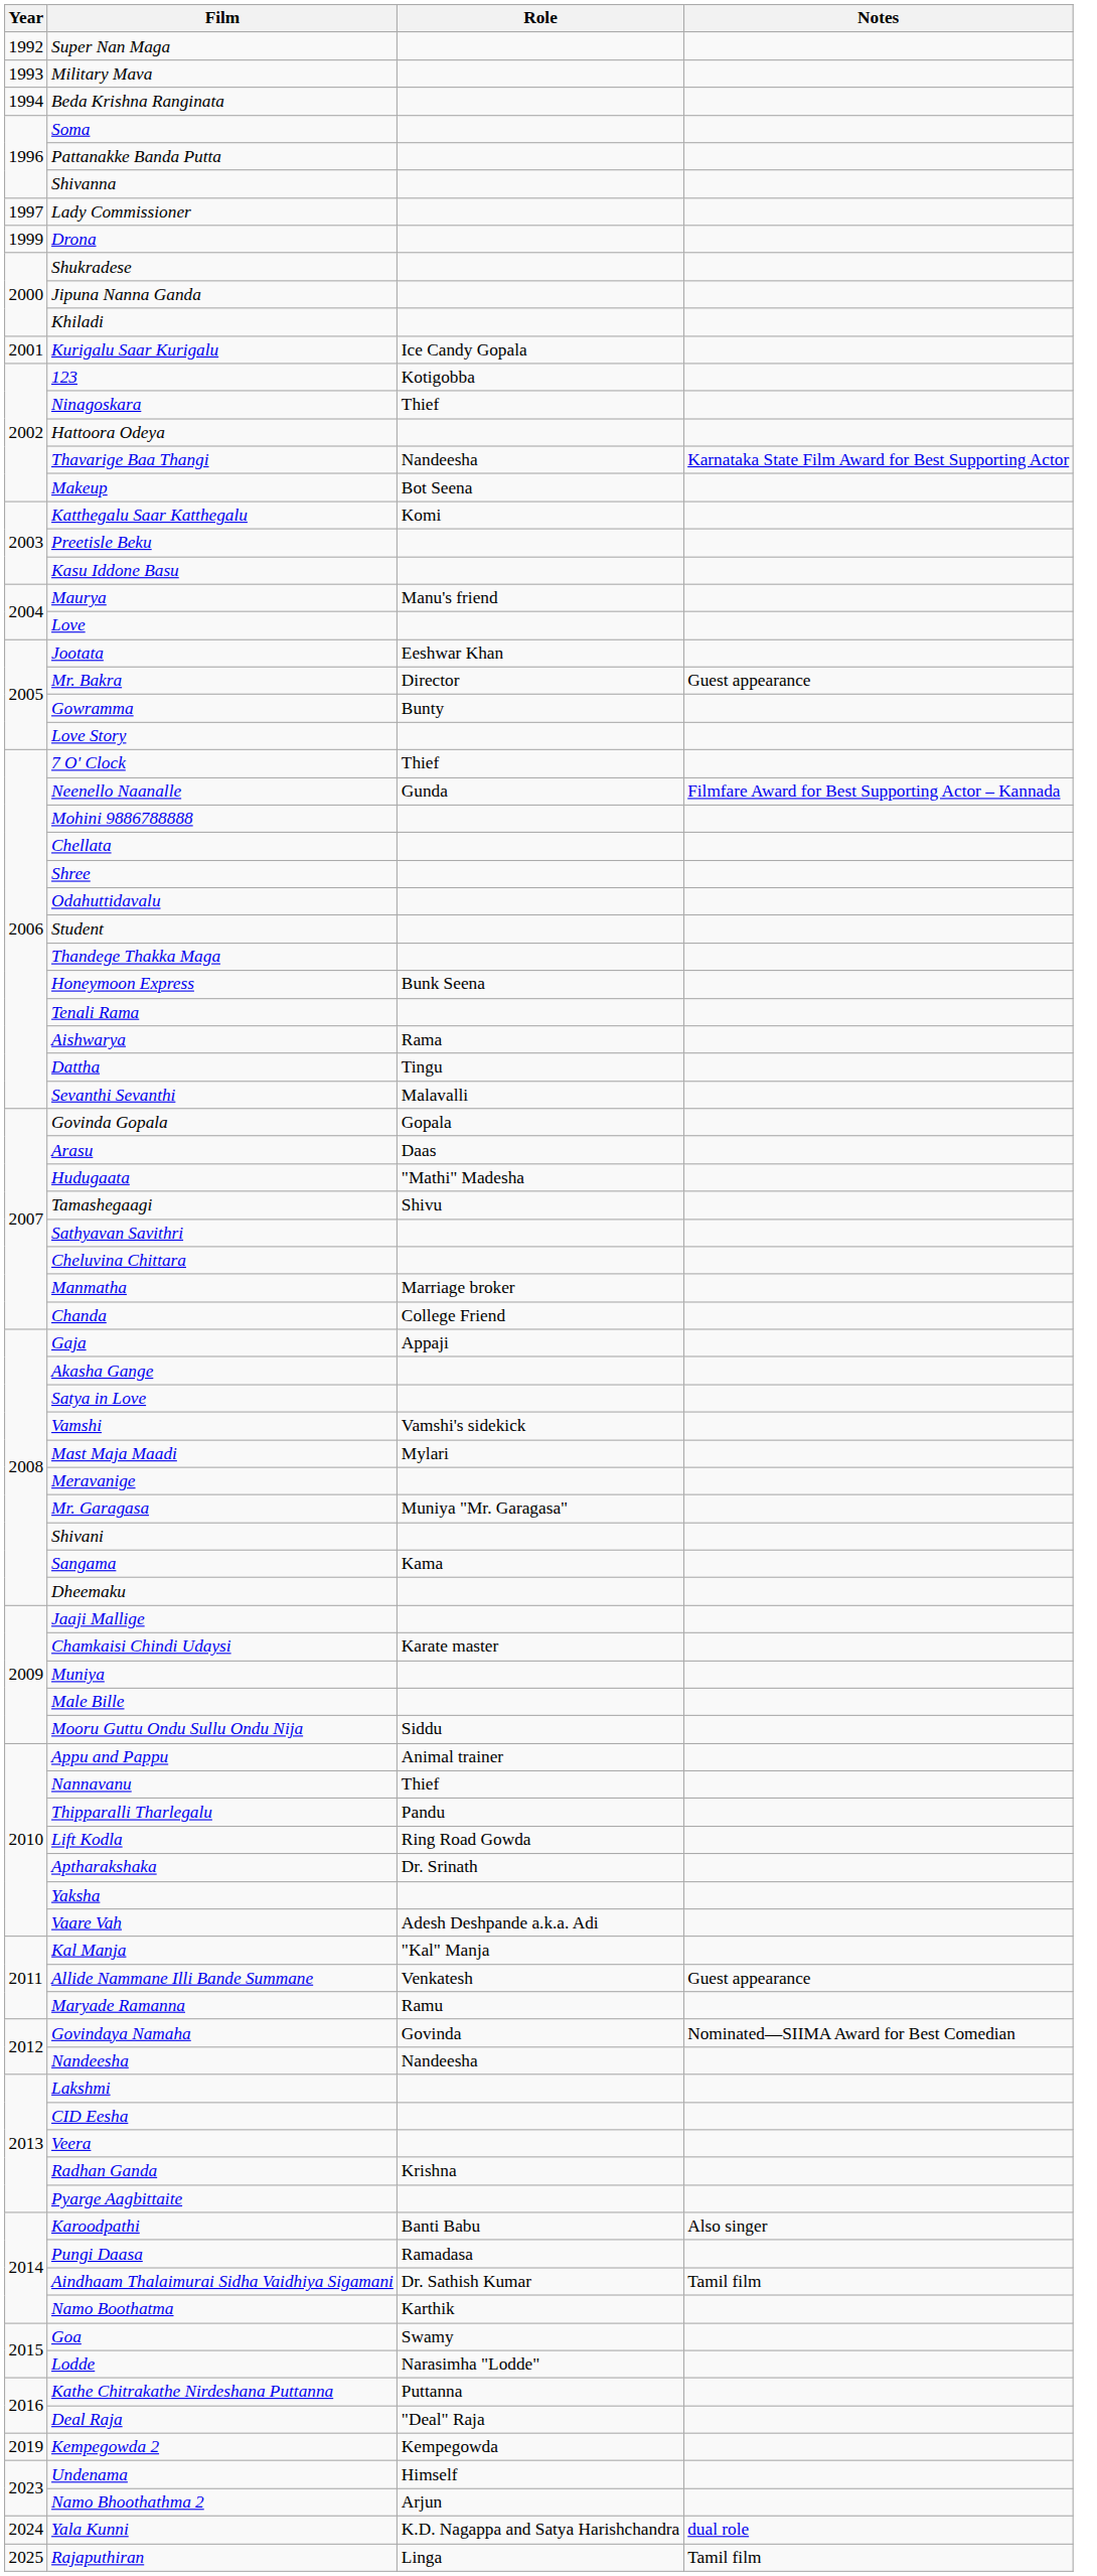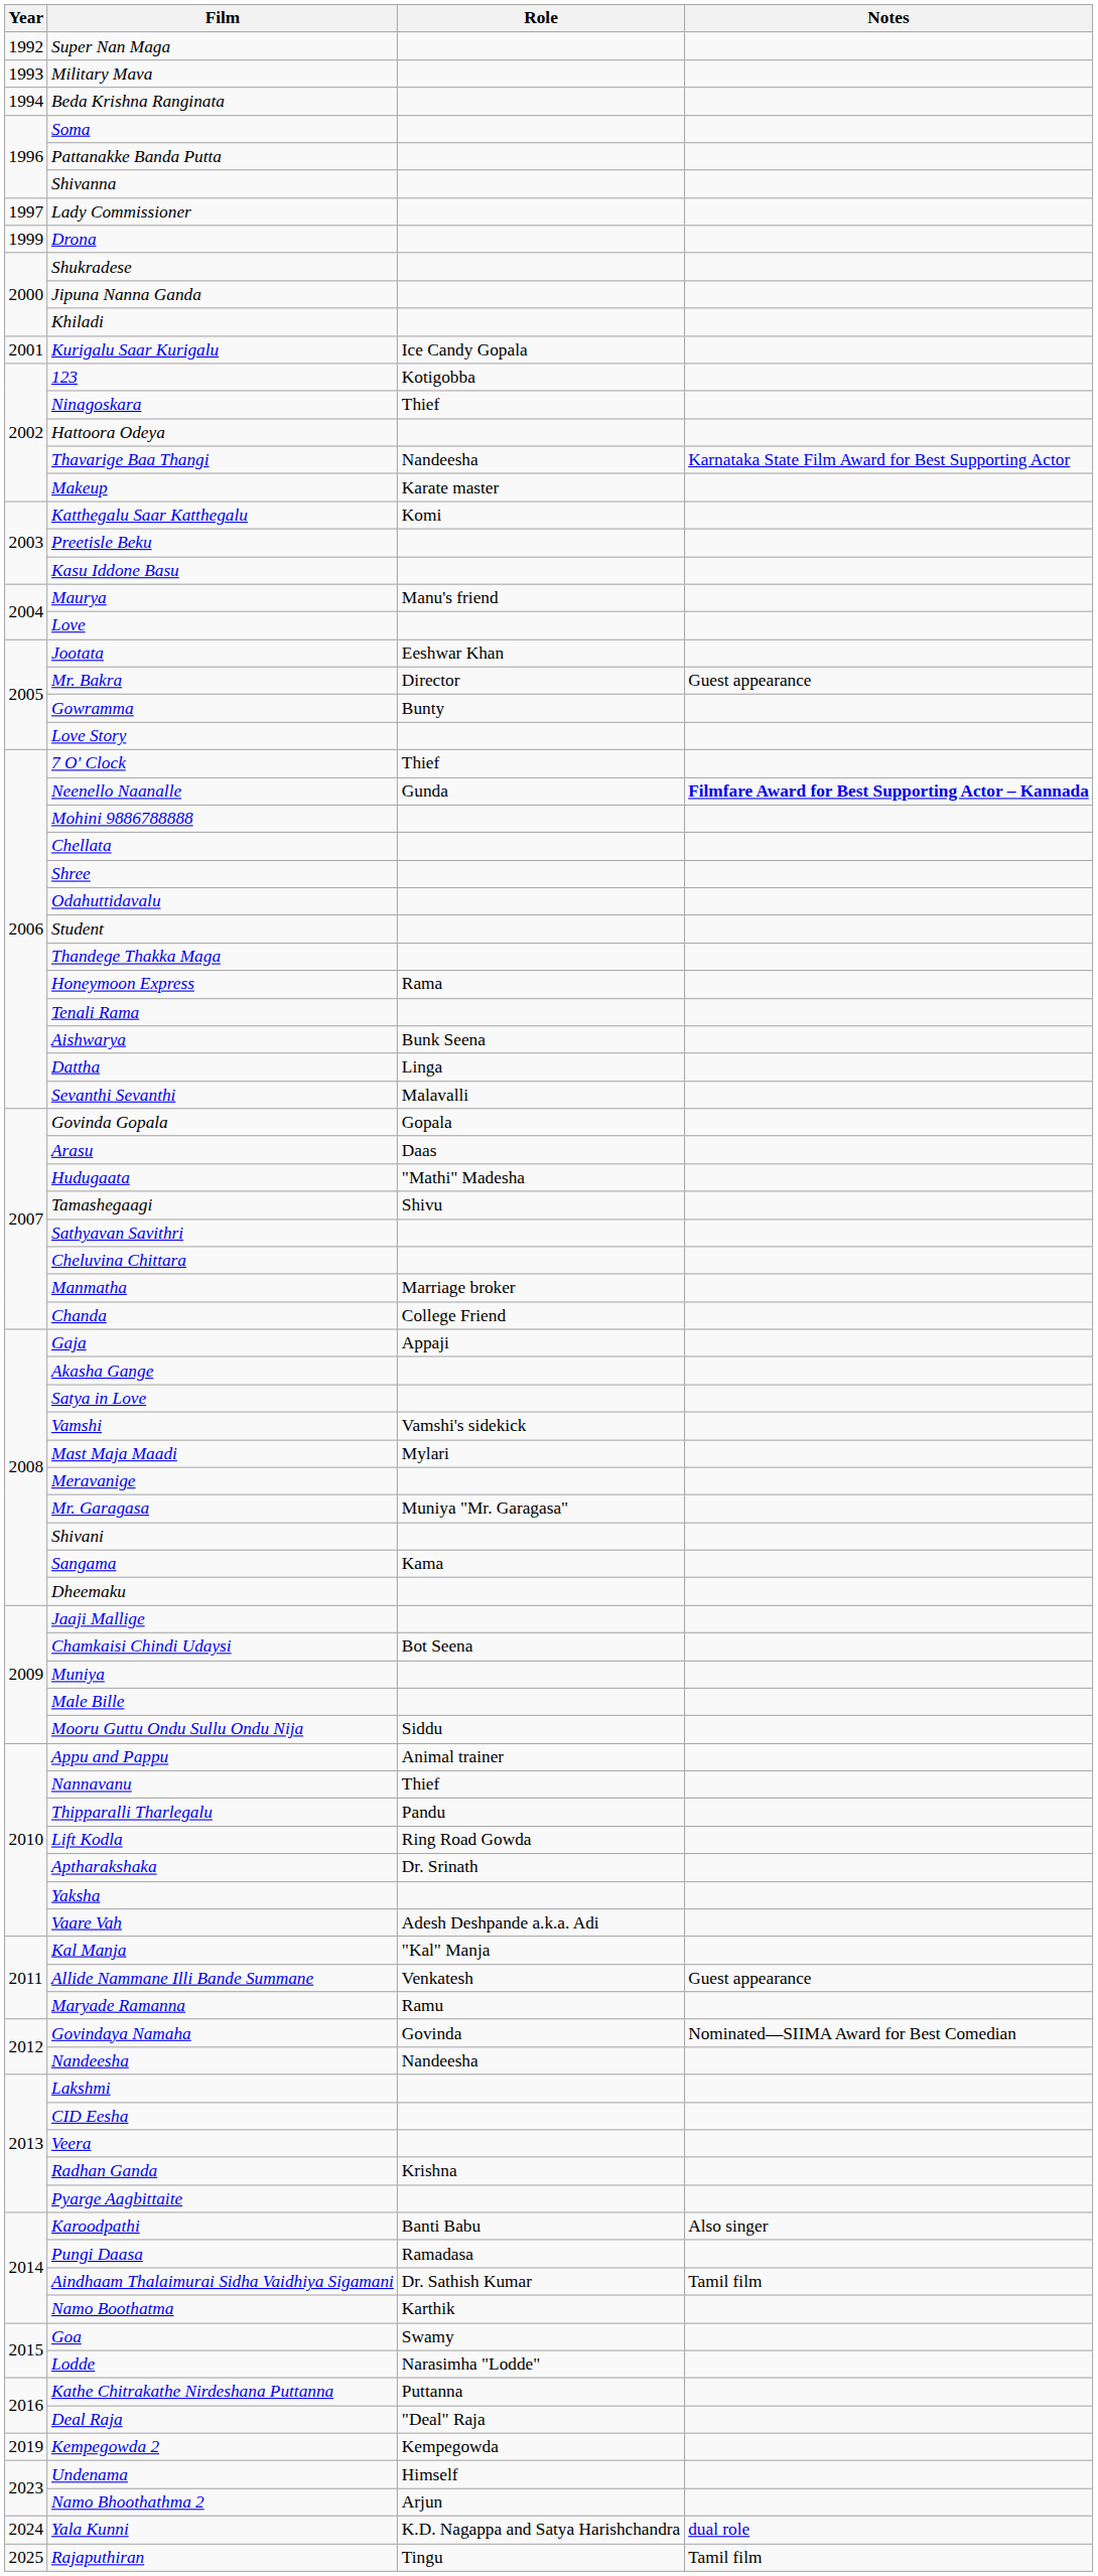 <table class="wikitable">
 <tr>
 <th>Year</th>
 <th>Film</th>
 <th>Role</th>
 <th>Notes</th>
 </tr>
 <tr>
 <td>1992</td>
 <td><em>Super Nan Maga</em></td>
 <td></td>
 <td></td>
 </tr>
 <tr>
 <td>1993</td>
 <td><em>Military Mava</em></td>
 <td></td>
 <td></td>
 </tr>
 <tr>
 <td>1994</td>
 <td><em>Beda Krishna Ranginata</em></td>
 <td></td>
 <td></td>
 </tr>
 <tr>
 <td rowspan="3">1996</td>
 <td><em><a href='#'>Soma</a></em></td>
 <td></td>
 <td></td>
 </tr>
 <tr>
 <td><em>Pattanakke Banda Putta</em></td>
 <td></td>
 <td></td>
 </tr>
 <tr>
 <td><em>Shivanna</em></td>
 <td></td>
 <td></td>
 </tr>
 <tr>
 <td>1997</td>
 <td><em>Lady Commissioner</em></td>
 <td></td>
 <td></td>
 </tr>
 <tr>
 <td>1999</td>
 <td><em><a href='#'>Drona</a></em></td>
 <td></td>
 <td></td>
 </tr>
 <tr>
 <td rowspan="3">2000</td>
 <td><em>Shukradese</em></td>
 <td></td>
 <td></td>
 </tr>
 <tr>
 <td><em>Jipuna Nanna Ganda</em></td>
 <td></td>
 <td></td>
 </tr>
 <tr>
 <td><em>Khiladi</em></td>
 <td></td>
 <td></td>
 </tr>
 <tr>
 <td>2001</td>
 <td><em><a href='#'>Kurigalu Saar Kurigalu</a></em></td>
 <td>Ice Candy Gopala</td>
 <td></td>
 </tr>
 <tr>
 <td rowspan="5">2002</td>
 <td><em><a href='#'>123</a></em></td>
 <td>Kotigobba</td>
 <td></td>
 </tr>
 <tr>
 <td><em><a href='#'>Ninagoskara</a></em></td>
 <td>Thief</td>
 <td></td>
 </tr>
 <tr>
 <td><em>Hattoora Odeya</em></td>
 <td></td>
 <td></td>
 </tr>
 <tr>
 <td><em><a href='#'>Thavarige Baa Thangi</a></em></td>
 <td>Nandeesha</td>
 <td><a href='#'>Karnataka State Film Award for Best Supporting Actor</a></td>
 </tr>
 <tr>
 <td><em><a href='#'>Makeup</a></em></td>
-<td>Bot Seena</td>
+<td>Karate master</td>
 <td></td>
 </tr>
 <tr>
 <td rowspan="3">2003</td>
 <td><em><a href='#'>Katthegalu Saar Katthegalu</a></em></td>
 <td>Komi</td>
 <td></td>
 </tr>
 <tr>
 <td><em><a href='#'>Preetisle Beku</a></em></td>
 <td></td>
 <td></td>
 </tr>
 <tr>
 <td><em><a href='#'>Kasu Iddone Basu</a></em></td>
 <td></td>
 <td></td>
 </tr>
 <tr>
 <td rowspan="2">2004</td>
 <td><em><a href='#'>Maurya</a></em></td>
 <td>Manu's friend</td>
 <td></td>
 </tr>
 <tr>
 <td><em><a href='#'>Love</a></em></td>
 <td></td>
 <td></td>
 </tr>
 <tr>
 <td rowspan="4">2005</td>
 <td><em><a href='#'>Jootata</a></em></td>
 <td>Eeshwar Khan</td>
 <td></td>
 </tr>
 <tr>
 <td><em><a href='#'>Mr. Bakra</a></em></td>
 <td>Director</td>
 <td>Guest appearance</td>
 </tr>
 <tr>
 <td><em><a href='#'>Gowramma</a></em></td>
 <td>Bunty</td>
 <td></td>
 </tr>
 <tr>
 <td><em><a href='#'>Love Story</a></em></td>
 <td></td>
 <td></td>
 </tr>
 <tr>
 <td rowspan="13">2006</td>
 <td><em><a href='#'>7 O' Clock</a></em></td>
 <td>Thief</td>
 <td></td>
 </tr>
 <tr>
 <td><em><a href='#'>Neenello Naanalle</a></em></td>
 <td>Gunda</td>
-<td><a href='#'>Filmfare Award for Best Supporting Actor – Kannada</a></td>
+<td><strong><a href='#'>Filmfare Award for Best Supporting Actor – Kannada</a></strong></td>
 </tr>
 <tr>
 <td><em><a href='#'>Mohini 9886788888</a></em></td>
 <td></td>
 <td></td>
 </tr>
 <tr>
 <td><em><a href='#'>Chellata</a></em></td>
 <td></td>
 <td></td>
 </tr>
 <tr>
 <td><em><a href='#'>Shree</a></em></td>
 <td></td>
 <td></td>
 </tr>
 <tr>
 <td><em><a href='#'>Odahuttidavalu</a></em></td>
 <td></td>
 <td></td>
 </tr>
 <tr>
 <td><em>Student</em></td>
 <td></td>
 <td></td>
 </tr>
 <tr>
 <td><em><a href='#'>Thandege Thakka Maga</a></em></td>
 <td></td>
 <td></td>
 </tr>
 <tr>
 <td><em><a href='#'>Honeymoon Express</a></em></td>
-<td>Bunk Seena</td>
+<td>Rama</td>
 <td></td>
 </tr>
 <tr>
 <td><em><a href='#'>Tenali Rama</a></em></td>
 <td></td>
 <td></td>
 </tr>
 <tr>
 <td><em><a href='#'>Aishwarya</a></em></td>
-<td>Rama</td>
+<td>Bunk Seena</td>
 <td></td>
 </tr>
 <tr>
 <td><em><a href='#'>Dattha</a></em></td>
-<td>Tingu</td>
+<td>Linga</td>
 <td></td>
 </tr>
 <tr>
 <td><em><a href='#'>Sevanthi Sevanthi</a></em></td>
 <td>Malavalli</td>
 <td></td>
 </tr>
 <tr>
 <td rowspan="8">2007</td>
 <td><em>Govinda Gopala</em></td>
 <td>Gopala</td>
 <td></td>
 </tr>
 <tr>
 <td><em><a href='#'>Arasu</a></em></td>
 <td>Daas</td>
 <td></td>
 </tr>
 <tr>
 <td><em><a href='#'>Hudugaata</a></em></td>
 <td>"Mathi" Madesha</td>
 <td></td>
 </tr>
 <tr>
 <td><em>Tamashegaagi</em></td>
 <td>Shivu</td>
 <td></td>
 </tr>
 <tr>
 <td><em><a href='#'>Sathyavan Savithri</a></em></td>
 <td></td>
 <td></td>
 </tr>
 <tr>
 <td><em><a href='#'>Cheluvina Chittara</a></em></td>
 <td></td>
 <td></td>
 </tr>
 <tr>
 <td><em><a href='#'>Manmatha</a></em></td>
 <td>Marriage broker</td>
 <td></td>
 </tr>
 <tr>
 <td><em><a href='#'>Chanda</a></em></td>
 <td>College Friend</td>
 <td></td>
 </tr>
 <tr>
 <td rowspan="10">2008</td>
 <td><em><a href='#'>Gaja</a></em></td>
 <td>Appaji</td>
 <td></td>
 </tr>
 <tr>
 <td><em><a href='#'>Akasha Gange</a></em></td>
 <td></td>
 <td></td>
 </tr>
 <tr>
 <td><em><a href='#'>Satya in Love</a></em></td>
 <td></td>
 <td></td>
 </tr>
 <tr>
 <td><em><a href='#'>Vamshi</a></em></td>
 <td>Vamshi's sidekick</td>
 <td></td>
 </tr>
 <tr>
 <td><em><a href='#'>Mast Maja Maadi</a></em></td>
 <td>Mylari</td>
 <td></td>
 </tr>
 <tr>
 <td><em><a href='#'>Meravanige</a></em></td>
 <td></td>
 <td></td>
 </tr>
 <tr>
 <td><em><a href='#'>Mr. Garagasa</a></em></td>
 <td>Muniya "Mr. Garagasa"</td>
 <td></td>
 </tr>
 <tr>
 <td><em>Shivani</em></td>
 <td></td>
 <td></td>
 </tr>
 <tr>
 <td><em><a href='#'>Sangama</a></em></td>
 <td>Kama</td>
 <td></td>
 </tr>
 <tr>
 <td><em>Dheemaku</em></td>
 <td></td>
 <td></td>
 </tr>
 <tr>
 <td rowspan="5">2009</td>
 <td><em><a href='#'>Jaaji Mallige</a></em></td>
 <td></td>
 <td></td>
 </tr>
 <tr>
 <td><em><a href='#'>Chamkaisi Chindi Udaysi</a></em></td>
-<td>Karate master</td>
+<td>Bot Seena</td>
 <td></td>
 </tr>
 <tr>
 <td><em><a href='#'>Muniya</a></em></td>
 <td></td>
 <td></td>
 </tr>
 <tr>
 <td><em><a href='#'>Male Bille</a></em></td>
 <td></td>
 <td></td>
 </tr>
 <tr>
 <td><em><a href='#'>Mooru Guttu Ondu Sullu Ondu Nija</a></em></td>
 <td>Siddu</td>
 <td></td>
 </tr>
 <tr>
 <td rowspan="7">2010</td>
 <td><em><a href='#'>Appu and Pappu</a></em></td>
 <td>Animal trainer</td>
 <td></td>
 </tr>
 <tr>
 <td><em><a href='#'>Nannavanu</a></em></td>
 <td>Thief</td>
 <td></td>
 </tr>
 <tr>
 <td><em><a href='#'>Thipparalli Tharlegalu</a></em></td>
 <td>Pandu</td>
 <td></td>
 </tr>
 <tr>
 <td><em> <a href='#'>Lift Kodla</a></em></td>
 <td>Ring Road Gowda</td>
 <td></td>
 </tr>
 <tr>
 <td><em><a href='#'>Aptharakshaka</a></em></td>
 <td>Dr. Srinath</td>
 <td></td>
 </tr>
 <tr>
 <td><em><a href='#'>Yaksha</a></em></td>
 <td></td>
 <td></td>
 </tr>
 <tr>
 <td><em><a href='#'>Vaare Vah</a></em></td>
 <td>Adesh Deshpande a.k.a. Adi</td>
 <td></td>
 </tr>
 <tr>
 <td rowspan="3">2011</td>
 <td><em><a href='#'>Kal Manja</a></em></td>
 <td>"Kal" Manja</td>
 <td></td>
 </tr>
 <tr>
 <td><em><a href='#'>Allide Nammane Illi Bande Summane</a></em></td>
 <td>Venkatesh</td>
 <td>Guest appearance</td>
 </tr>
 <tr>
 <td><em><a href='#'>Maryade Ramanna</a></em></td>
 <td>Ramu</td>
 <td></td>
 </tr>
 <tr>
 <td rowspan="2">2012</td>
 <td><em><a href='#'>Govindaya Namaha</a></em></td>
 <td>Govinda</td>
 <td>Nominated—SIIMA Award for Best Comedian</td>
 </tr>
 <tr>
 <td><em><a href='#'>Nandeesha</a></em></td>
 <td>Nandeesha</td>
 <td></td>
 </tr>
 <tr>
 <td rowspan="5">2013</td>
 <td><em><a href='#'>Lakshmi</a></em></td>
 <td></td>
 <td></td>
 </tr>
 <tr>
 <td><em><a href='#'>CID Eesha</a></em></td>
 <td></td>
 <td></td>
 </tr>
 <tr>
 <td><em><a href='#'>Veera</a></em></td>
 <td></td>
 <td></td>
 </tr>
 <tr>
 <td><em><a href='#'>Radhan Ganda</a></em></td>
 <td>Krishna</td>
 <td></td>
 </tr>
 <tr>
 <td><em><a href='#'>Pyarge Aagbittaite</a></em></td>
 <td></td>
 <td></td>
 </tr>
 <tr>
 <td rowspan="4">2014</td>
 <td><em><a href='#'>Karoodpathi</a></em></td>
 <td>Banti Babu</td>
 <td>Also singer</td>
 </tr>
 <tr>
 <td><em><a href='#'>Pungi Daasa</a></em></td>
 <td>Ramadasa</td>
 <td></td>
 </tr>
 <tr>
 <td><em><a href='#'>Aindhaam Thalaimurai Sidha Vaidhiya Sigamani</a></em></td>
 <td>Dr. Sathish Kumar</td>
 <td>Tamil film</td>
 </tr>
 <tr>
 <td><em><a href='#'>Namo Boothatma</a></em></td>
 <td>Karthik</td>
 <td></td>
 </tr>
 <tr>
 <td rowspan="2">2015</td>
 <td><em><a href='#'>Goa</a></em></td>
 <td>Swamy</td>
 <td></td>
 </tr>
 <tr>
 <td><em><a href='#'>Lodde</a></em></td>
 <td>Narasimha "Lodde"</td>
 <td></td>
 </tr>
 <tr>
 <td rowspan="2">2016</td>
 <td><em><a href='#'>Kathe Chitrakathe Nirdeshana Puttanna</a></em></td>
 <td>Puttanna</td>
 <td></td>
 </tr>
 <tr>
 <td><em><a href='#'>Deal Raja</a></em></td>
 <td>"Deal" Raja</td>
 <td></td>
 </tr>
 <tr>
 <td>2019</td>
 <td><em><a href='#'>Kempegowda 2</a></em></td>
 <td>Kempegowda</td>
 <td></td>
 </tr>
 <tr>
 <td rowspan="2">2023</td>
 <td><em><a href='#'>Undenama</a></em></td>
 <td>Himself</td>
 <td></td>
 </tr>
 <tr>
 <td><em><a href='#'>Namo Bhoothathma 2</a></em></td>
 <td>Arjun</td>
 <td></td>
 </tr>
 <tr>
 <td>2024</td>
 <td><em><a href='#'>Yala Kunni</a></em></td>
 <td>K.D. Nagappa and Satya Harishchandra</td>
 <td><a href='#'>dual role</a></td>
 </tr>
 <tr>
 <td>2025</td>
 <td><em><a href='#'>Rajaputhiran</a></em></td>
-<td>Linga</td>
+<td>Tingu</td>
 <td>Tamil film</td>
 </tr>
 </table>
